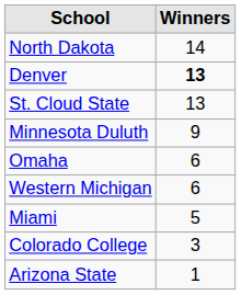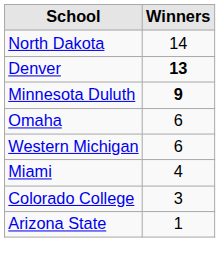 <table class="wikitable">
 <tr>
 <th style="background:#e5e5e5;">School</th>
 <th style="background:#e5e5e5;">Winners</th>
 </tr>
 <tr>
 <td><a href='#'>North Dakota</a></td>
 <td align=center>14</td>
 </tr>
 <tr>
 <td><a href='#'>Denver</a></td>
 <td align=center><strong>13</strong></td>
 </tr>
 <tr>
-<td><a href='#'>St. Cloud State</a></td>
-<td align=center>13</td>
-</tr>
-<tr>
 <td><a href='#'>Minnesota Duluth</a></td>
-<td align=center>9</td>
+<td align=center><strong>9</strong></td>
 </tr>
 <tr>
 <td><a href='#'>Omaha</a></td>
 <td align=center>6</td>
 </tr>
 <tr>
 <td><a href='#'>Western Michigan</a></td>
 <td align=center>6</td>
 </tr>
 <tr>
 <td><a href='#'>Miami</a></td>
-<td align=center>5</td>
+<td align=center>4</td>
 </tr>
 <tr>
 <td><a href='#'>Colorado College</a></td>
 <td align=center>3</td>
 </tr>
 <tr>
 <td><a href='#'>Arizona State</a></td>
 <td align=center>1</td>
 </tr>
 </table>
